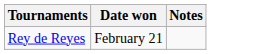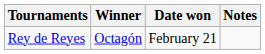 <table class="wikitable">
 <tr>
 <th>Tournaments</th>
+<th>Winner</th>
 <th>Date won</th>
 <th>Notes</th>
 </tr>
 <tr>
 <td><a href='#'>Rey de Reyes</a></td>
+<td><a href='#'>Octagón</a></td>
 <td>February 21</td>
 <td></td>
 </tr>
 </table>
